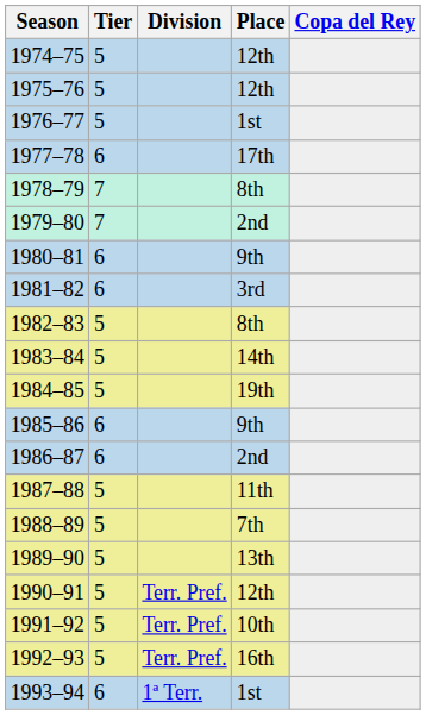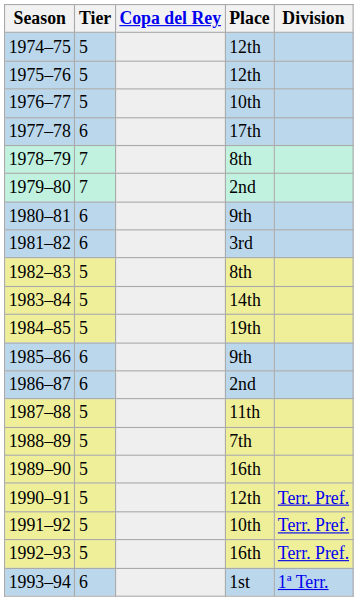 <table class="wikitable">
 <tr style="background:#f0f6fa;">
 <th>Season</th>
 <th>Tier</th>
+<th><a href='#'>Copa del Rey</a></th>
+<th>Place</th>
 <th>Division</th>
-<th>Place</th>
-<th><a href='#'>Copa del Rey</a></th>
 </tr>
 <tr>
 <td style="background:#BBD7EC;">1974–75</td>
 <td style="background:#BBD7EC;">5</td>
+<th style="background:#efefef;"></th>
+<td style="background:#BBD7EC;">12th</td>
 <td style="background:#BBD7EC;"></td>
-<td style="background:#BBD7EC;">12th</td>
-<th style="background:#efefef;"></th>
 </tr>
 <tr>
 <td style="background:#BBD7EC;">1975–76</td>
 <td style="background:#BBD7EC;">5</td>
+<th style="background:#efefef;"></th>
+<td style="background:#BBD7EC;">12th</td>
 <td style="background:#BBD7EC;"></td>
-<td style="background:#BBD7EC;">12th</td>
-<th style="background:#efefef;"></th>
 </tr>
 <tr>
 <td style="background:#BBD7EC;">1976–77</td>
 <td style="background:#BBD7EC;">5</td>
+<th style="background:#efefef;"></th>
+<td style="background:#BBD7EC;">10th</td>
 <td style="background:#BBD7EC;"></td>
-<td style="background:#BBD7EC;">1st</td>
-<th style="background:#efefef;"></th>
 </tr>
 <tr>
 <td style="background:#BBD7EC;">1977–78</td>
 <td style="background:#BBD7EC;">6</td>
+<th style="background:#efefef;"></th>
+<td style="background:#BBD7EC;">17th</td>
 <td style="background:#BBD7EC;"></td>
-<td style="background:#BBD7EC;">17th</td>
-<th style="background:#efefef;"></th>
 </tr>
 <tr>
 <td style="background:#C0F2DF;">1978–79</td>
 <td style="background:#C0F2DF;">7</td>
+<th style="background:#efefef;"></th>
+<td style="background:#C0F2DF;">8th</td>
 <td style="background:#C0F2DF;"></td>
-<td style="background:#C0F2DF;">8th</td>
-<th style="background:#efefef;"></th>
 </tr>
 <tr>
 <td style="background:#C0F2DF;">1979–80</td>
 <td style="background:#C0F2DF;">7</td>
+<th style="background:#efefef;"></th>
+<td style="background:#C0F2DF;">2nd</td>
 <td style="background:#C0F2DF;"></td>
-<td style="background:#C0F2DF;">2nd</td>
-<th style="background:#efefef;"></th>
 </tr>
 <tr>
 <td style="background:#BBD7EC;">1980–81</td>
 <td style="background:#BBD7EC;">6</td>
+<th style="background:#efefef;"></th>
+<td style="background:#BBD7EC;">9th</td>
 <td style="background:#BBD7EC;"></td>
-<td style="background:#BBD7EC;">9th</td>
-<th style="background:#efefef;"></th>
 </tr>
 <tr>
 <td style="background:#BBD7EC;">1981–82</td>
 <td style="background:#BBD7EC;">6</td>
+<th style="background:#efefef;"></th>
+<td style="background:#BBD7EC;">3rd</td>
 <td style="background:#BBD7EC;"></td>
-<td style="background:#BBD7EC;">3rd</td>
-<th style="background:#efefef;"></th>
 </tr>
 <tr>
 <td style="background:#EFEF99;">1982–83</td>
 <td style="background:#EFEF99;">5</td>
+<th style="background:#efefef;"></th>
+<td style="background:#EFEF99;">8th</td>
 <td style="background:#EFEF99;"></td>
-<td style="background:#EFEF99;">8th</td>
-<th style="background:#efefef;"></th>
 </tr>
 <tr>
 <td style="background:#EFEF99;">1983–84</td>
 <td style="background:#EFEF99;">5</td>
+<th style="background:#efefef;"></th>
+<td style="background:#EFEF99;">14th</td>
 <td style="background:#EFEF99;"></td>
-<td style="background:#EFEF99;">14th</td>
-<th style="background:#efefef;"></th>
 </tr>
 <tr>
 <td style="background:#EFEF99;">1984–85</td>
 <td style="background:#EFEF99;">5</td>
+<th style="background:#efefef;"></th>
+<td style="background:#EFEF99;">19th</td>
 <td style="background:#EFEF99;"></td>
-<td style="background:#EFEF99;">19th</td>
-<th style="background:#efefef;"></th>
 </tr>
 <tr>
 <td style="background:#BBD7EC;">1985–86</td>
 <td style="background:#BBD7EC;">6</td>
+<th style="background:#efefef;"></th>
+<td style="background:#BBD7EC;">9th</td>
 <td style="background:#BBD7EC;"></td>
-<td style="background:#BBD7EC;">9th</td>
-<th style="background:#efefef;"></th>
 </tr>
 <tr>
 <td style="background:#BBD7EC;">1986–87</td>
 <td style="background:#BBD7EC;">6</td>
+<th style="background:#efefef;"></th>
+<td style="background:#BBD7EC;">2nd</td>
 <td style="background:#BBD7EC;"></td>
-<td style="background:#BBD7EC;">2nd</td>
-<th style="background:#efefef;"></th>
 </tr>
 <tr>
 <td style="background:#EFEF99;">1987–88</td>
 <td style="background:#EFEF99;">5</td>
+<th style="background:#efefef;"></th>
+<td style="background:#EFEF99;">11th</td>
 <td style="background:#EFEF99;"></td>
-<td style="background:#EFEF99;">11th</td>
-<th style="background:#efefef;"></th>
 </tr>
 <tr>
 <td style="background:#EFEF99;">1988–89</td>
 <td style="background:#EFEF99;">5</td>
+<th style="background:#efefef;"></th>
+<td style="background:#EFEF99;">7th</td>
 <td style="background:#EFEF99;"></td>
-<td style="background:#EFEF99;">7th</td>
-<th style="background:#efefef;"></th>
 </tr>
 <tr>
 <td style="background:#EFEF99;">1989–90</td>
 <td style="background:#EFEF99;">5</td>
+<th style="background:#efefef;"></th>
+<td style="background:#EFEF99;">16th</td>
 <td style="background:#EFEF99;"></td>
-<td style="background:#EFEF99;">13th</td>
-<th style="background:#efefef;"></th>
 </tr>
 <tr>
 <td style="background:#EFEF99;">1990–91</td>
 <td style="background:#EFEF99;">5</td>
+<th style="background:#efefef;"></th>
+<td style="background:#EFEF99;">12th</td>
 <td style="background:#EFEF99;"><a href='#'>Terr. Pref.</a></td>
-<td style="background:#EFEF99;">12th</td>
-<th style="background:#efefef;"></th>
 </tr>
 <tr>
 <td style="background:#EFEF99;">1991–92</td>
 <td style="background:#EFEF99;">5</td>
+<th style="background:#efefef;"></th>
+<td style="background:#EFEF99;">10th</td>
 <td style="background:#EFEF99;"><a href='#'>Terr. Pref.</a></td>
-<td style="background:#EFEF99;">10th</td>
-<th style="background:#efefef;"></th>
 </tr>
 <tr>
 <td style="background:#EFEF99;">1992–93</td>
 <td style="background:#EFEF99;">5</td>
+<th style="background:#efefef;"></th>
+<td style="background:#EFEF99;">16th</td>
 <td style="background:#EFEF99;"><a href='#'>Terr. Pref.</a></td>
-<td style="background:#EFEF99;">16th</td>
-<th style="background:#efefef;"></th>
 </tr>
 <tr>
 <td style="background:#BBD7EC;">1993–94</td>
 <td style="background:#BBD7EC;">6</td>
+<th style="background:#efefef;"></th>
+<td style="background:#BBD7EC;">1st</td>
 <td style="background:#BBD7EC;"><a href='#'>1ª Terr.</a></td>
-<td style="background:#BBD7EC;">1st</td>
-<th style="background:#efefef;"></th>
 </tr>
 </table>
